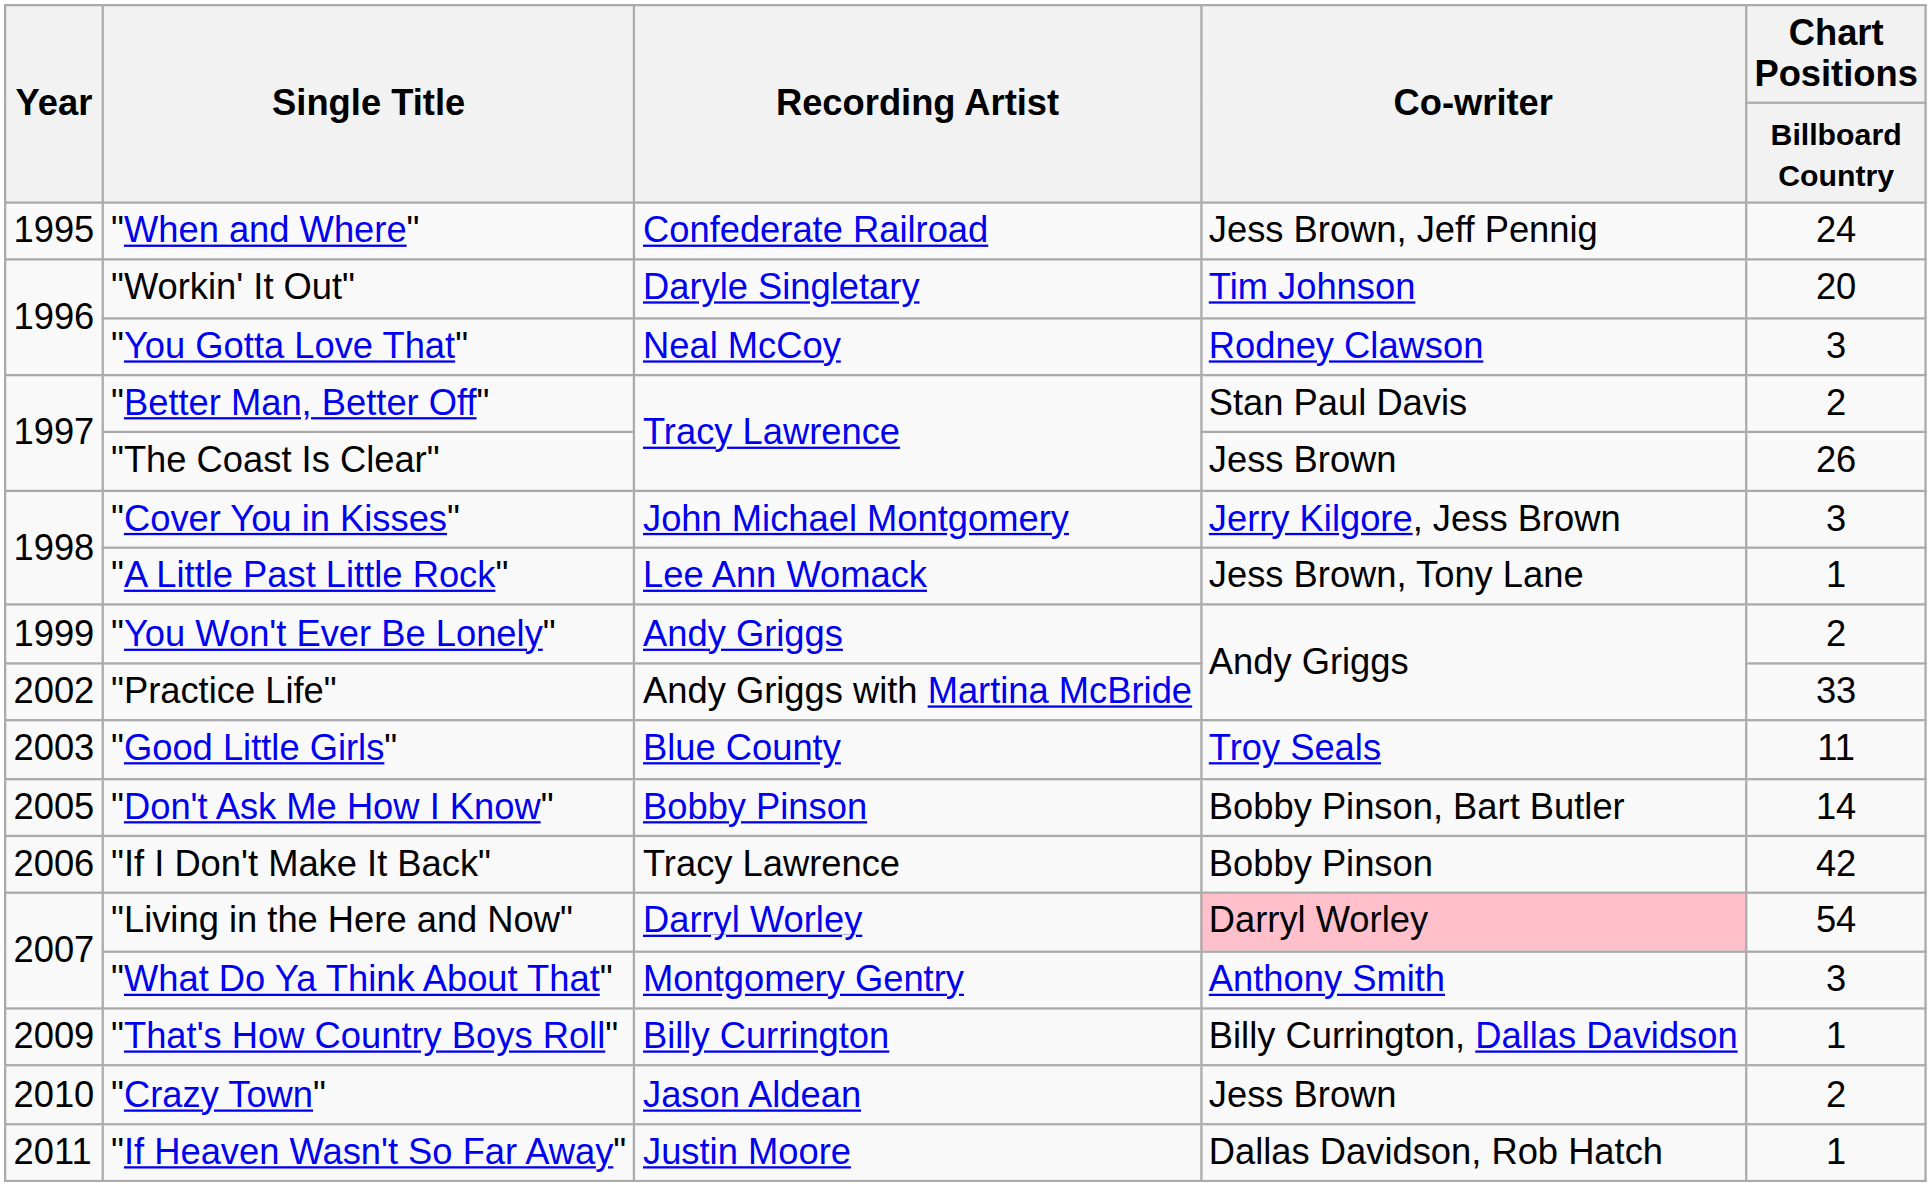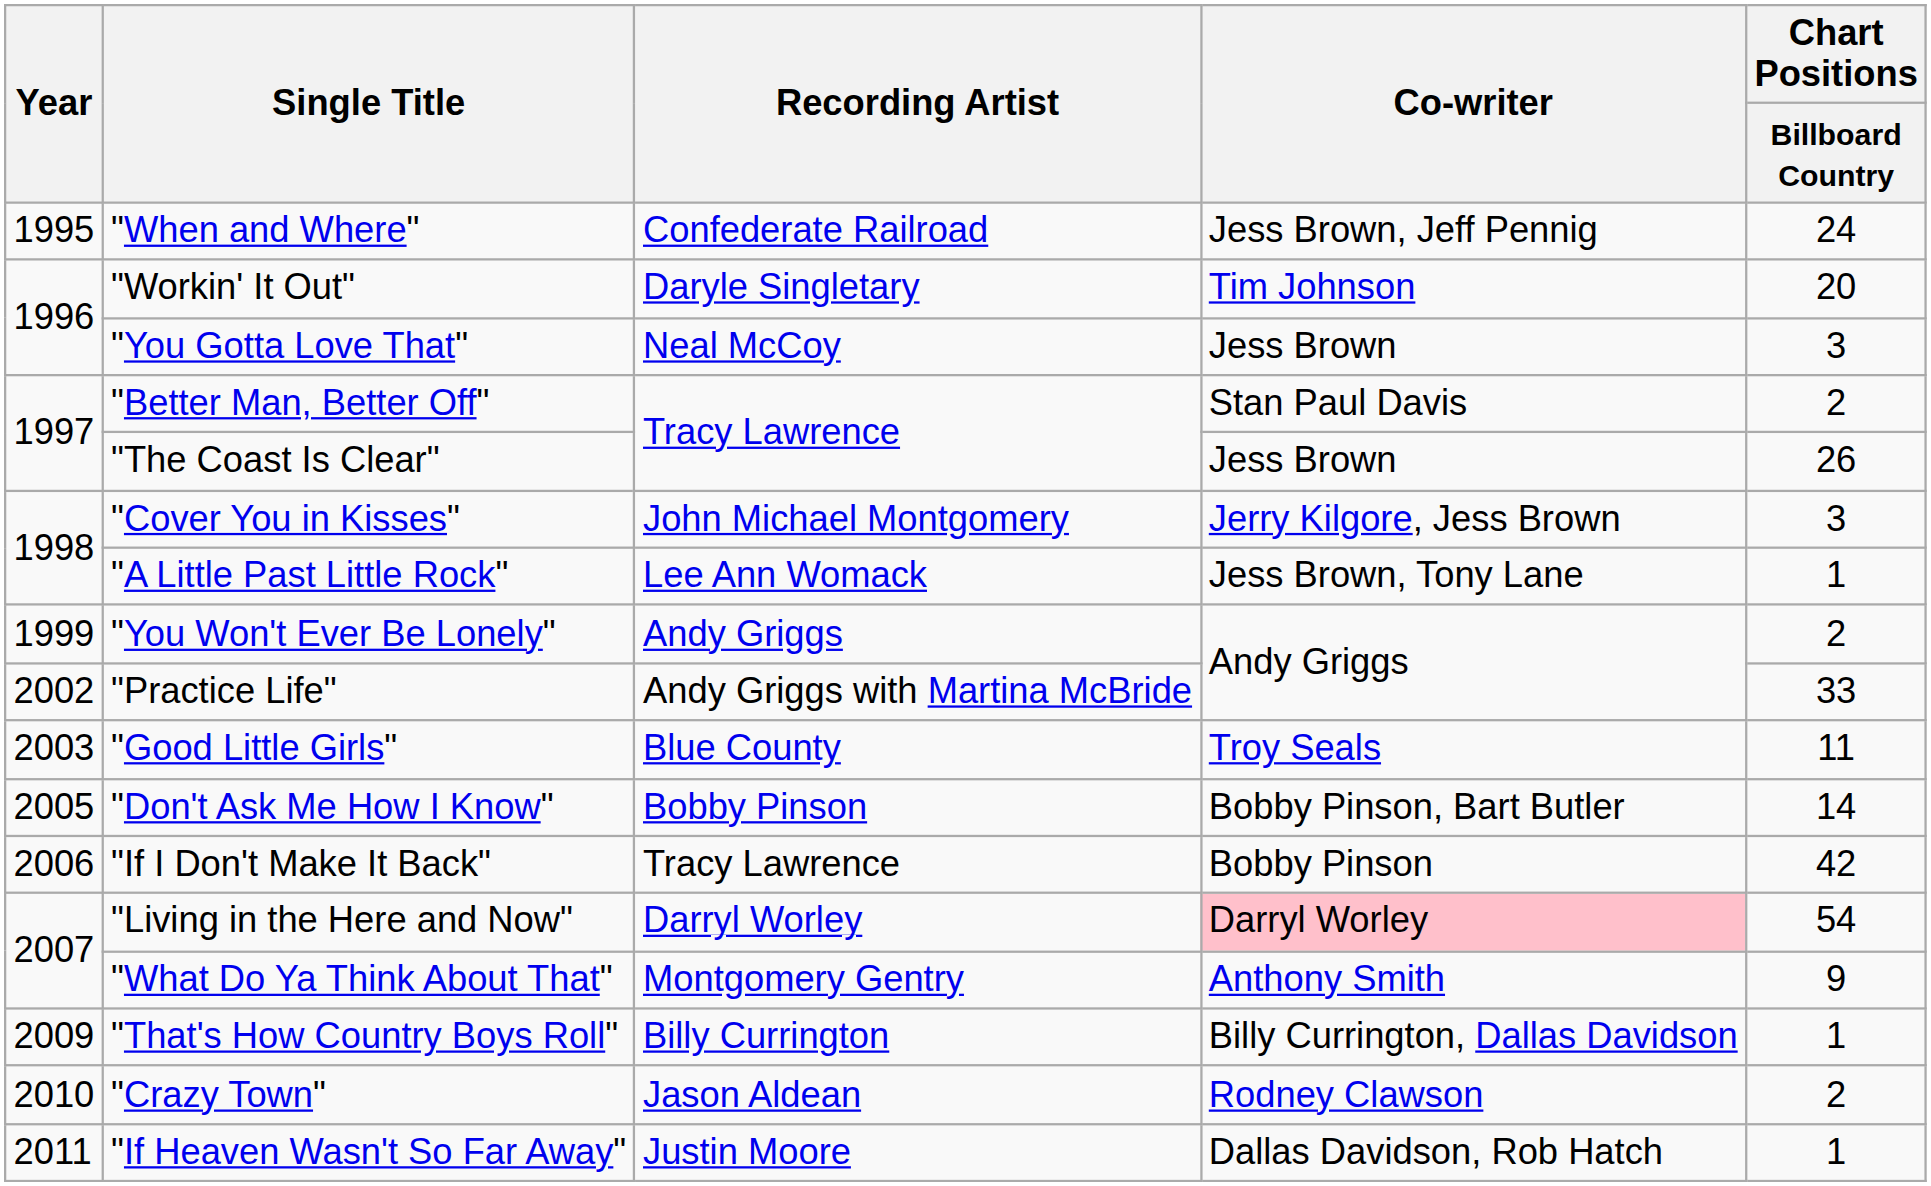 <table class="wikitable">
 <tr>
 <th rowspan="2">Year</th>
 <th rowspan="2">Single Title</th>
 <th rowspan="2">Recording Artist</th>
 <th rowspan="2">Co-writer</th>
 <th>Chart Positions</th>
 </tr>
 <tr>
 <th style="width:55px;"><small>Billboard Country</small></th>
 </tr>
 <tr>
 <td>1995</td>
 <td>"<a href='#'>When and Where</a>"</td>
 <td><a href='#'>Confederate Railroad</a></td>
 <td>Jess Brown, Jeff Pennig</td>
 <td align=center>24</td>
 </tr>
 <tr>
 <td rowspan=2>1996</td>
 <td>"Workin' It Out"</td>
 <td><a href='#'>Daryle Singletary</a></td>
 <td><a href='#'>Tim Johnson</a></td>
 <td align=center>20</td>
 </tr>
 <tr>
 <td>"<a href='#'>You Gotta Love That</a>"</td>
 <td><a href='#'>Neal McCoy</a></td>
-<td><a href='#'>Rodney Clawson</a></td>
+<td>Jess Brown</td>
 <td align=center>3</td>
 </tr>
 <tr>
 <td rowspan=2>1997</td>
 <td>"<a href='#'>Better Man, Better Off</a>"</td>
 <td rowspan=2><a href='#'>Tracy Lawrence</a></td>
 <td>Stan Paul Davis</td>
 <td align=center>2</td>
 </tr>
 <tr>
 <td>"The Coast Is Clear"</td>
 <td>Jess Brown</td>
 <td align=center>26</td>
 </tr>
 <tr>
 <td rowspan=2>1998</td>
 <td>"<a href='#'>Cover You in Kisses</a>"</td>
 <td><a href='#'>John Michael Montgomery</a></td>
 <td><a href='#'>Jerry Kilgore</a>, Jess Brown</td>
 <td align=center>3</td>
 </tr>
 <tr>
 <td>"<a href='#'>A Little Past Little Rock</a>"</td>
 <td><a href='#'>Lee Ann Womack</a></td>
 <td>Jess Brown, Tony Lane</td>
 <td align=center>1</td>
 </tr>
 <tr>
 <td>1999</td>
 <td>"<a href='#'>You Won't Ever Be Lonely</a>"</td>
 <td><a href='#'>Andy Griggs</a></td>
 <td rowspan=2>Andy Griggs</td>
 <td align=center>2</td>
 </tr>
 <tr>
 <td>2002</td>
 <td>"Practice Life"</td>
 <td>Andy Griggs with <a href='#'>Martina McBride</a></td>
 <td align=center>33</td>
 </tr>
 <tr>
 <td>2003</td>
 <td>"<a href='#'>Good Little Girls</a>"</td>
 <td><a href='#'>Blue County</a></td>
 <td><a href='#'>Troy Seals</a></td>
 <td align=center>11</td>
 </tr>
 <tr>
 <td>2005</td>
 <td>"<a href='#'>Don't Ask Me How I Know</a>" </td>
 <td><a href='#'>Bobby Pinson</a></td>
 <td>Bobby Pinson, Bart Butler</td>
 <td align=center>14</td>
 </tr>
 <tr>
 <td>2006</td>
 <td>"If I Don't Make It Back"</td>
 <td>Tracy Lawrence</td>
 <td>Bobby Pinson</td>
 <td align=center>42</td>
 </tr>
 <tr>
 <td rowspan=2>2007</td>
 <td>"Living in the Here and Now"</td>
 <td><a href='#'>Darryl Worley</a></td>
 <td style="background: pink;">Darryl Worley</td>
 <td align=center>54</td>
 </tr>
 <tr>
 <td>"<a href='#'>What Do Ya Think About That</a>" </td>
 <td><a href='#'>Montgomery Gentry</a></td>
 <td><a href='#'>Anthony Smith</a></td>
-<td align=center>3</td>
+<td align=center>9</td>
 </tr>
 <tr>
 <td>2009</td>
 <td>"<a href='#'>That's How Country Boys Roll</a>"</td>
 <td><a href='#'>Billy Currington</a></td>
 <td>Billy Currington, <a href='#'>Dallas Davidson</a></td>
 <td align=center>1</td>
 </tr>
 <tr>
 <td>2010</td>
 <td>"<a href='#'>Crazy Town</a>" </td>
 <td><a href='#'>Jason Aldean</a></td>
-<td>Jess Brown</td>
+<td><a href='#'>Rodney Clawson</a></td>
 <td align=center>2</td>
 </tr>
 <tr>
 <td>2011</td>
 <td>"<a href='#'>If Heaven Wasn't So Far Away</a>" </td>
 <td><a href='#'>Justin Moore</a></td>
 <td>Dallas Davidson, Rob Hatch</td>
 <td align=center>1</td>
 </tr>
 </table>
